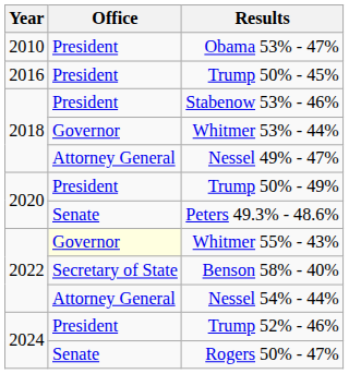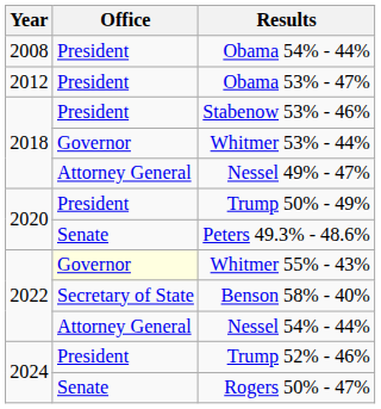 <table class=wikitable>
 <tr>
 <th>Year</th>
 <th>Office</th>
 <th>Results</th>
 </tr>
 <tr>
-<td>2010</td>
+<td>2008</td>
+<td><a href='#'>President</a></td>
+<td align="right" ><a href='#'>Obama</a> 54% - 44%</td>
+</tr>
+<tr>
+<td>2012</td>
 <td><a href='#'>President</a></td>
 <td align="right" ><a href='#'>Obama</a> 53% - 47%</td>
-</tr>
-<tr>
-<td>2016</td>
-<td><a href='#'>President</a></td>
-<td align="right" ><a href='#'>Trump</a> 50% - 45%</td>
 </tr>
 <tr>
 <td rowspan=3>2018</td>
 <td><a href='#'>President</a></td>
 <td align="right" ><a href='#'>Stabenow</a> 53% - 46%</td>
 </tr>
 <tr>
 <td><a href='#'>Governor</a></td>
 <td align="right" ><a href='#'>Whitmer</a> 53% - 44%</td>
 </tr>
 <tr>
 <td><a href='#'>Attorney General</a></td>
 <td align="right" ><a href='#'>Nessel</a> 49% - 47%</td>
 </tr>
 <tr>
 <td rowspan=2>2020</td>
 <td><a href='#'>President</a></td>
 <td align="right" ><a href='#'>Trump</a> 50% - 49%</td>
 </tr>
 <tr>
 <td><a href='#'>Senate</a></td>
 <td align="right" ><a href='#'>Peters</a> 49.3% - 48.6%</td>
 </tr>
 <tr>
 <td rowspan=3>2022</td>
 <td style="background: lightyellow;"><a href='#'>Governor</a></td>
 <td align="right" ><a href='#'>Whitmer</a> 55% - 43%</td>
 </tr>
 <tr>
 <td><a href='#'>Secretary of State</a></td>
 <td align="right" ><a href='#'>Benson</a> 58% - 40%</td>
 </tr>
 <tr>
 <td><a href='#'>Attorney General</a></td>
 <td align="right" ><a href='#'>Nessel</a> 54% - 44%</td>
 </tr>
 <tr>
 <td rowspan=2>2024</td>
 <td><a href='#'>President</a></td>
 <td align="right" ><a href='#'>Trump</a> 52% - 46%</td>
 </tr>
 <tr>
 <td><a href='#'>Senate</a></td>
 <td align="right" ><a href='#'>Rogers</a> 50% - 47%</td>
 </tr>
 </table>
